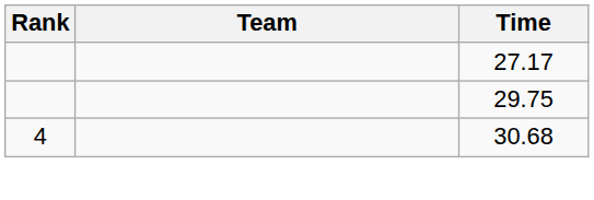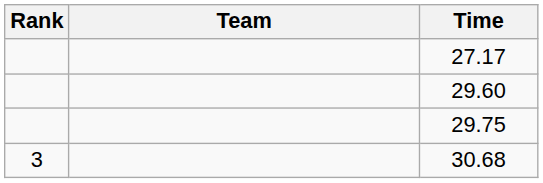 <table class=wikitable style="text-align:center">
 <tr>
 <th width=40>Rank</th>
 <th width=250>Team</th>
 <th width=80>Time</th>
 </tr>
 <tr>
 <td></td>
 <td align=left></td>
 <td>27.17</td>
 </tr>
 <tr>
 <td></td>
 <td align=left></td>
+<td>29.60</td>
+</tr>
+<tr>
+<td></td>
+<td align=left></td>
 <td>29.75</td>
 </tr>
 <tr>
-<td>4</td>
+<td>3</td>
 <td align=left></td>
 <td>30.68</td>
 </tr>
 </table>
